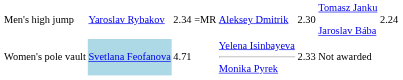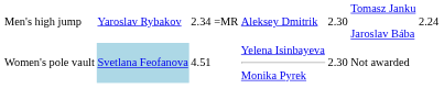 <table>
 <tr>
 <td>Men's high jump</td>
 <td><a href='#'>Yaroslav Rybakov</a><br></td>
 <td>2.34 =MR</td>
 <td><a href='#'>Aleksey Dmitrik</a><br></td>
 <td>2.30</td>
 <td><a href='#'>Tomasz Janku</a><br><br><a href='#'>Jaroslav Bába</a><br></td>
 <td>2.24</td>
 </tr>
 <tr>
 <td>Women's pole vault</td>
 <td style="background: lightblue;"><a href='#'>Svetlana Feofanova</a><br></td>
-<td>4.71</td>
+<td>4.51</td>
 <td><a href='#'>Yelena Isinbayeva</a><br><hr><a href='#'>Monika Pyrek</a><br></td>
-<td>2.33</td>
+<td>2.30</td>
 <td colspan=2>Not awarded</td>
 </tr>
 </table>
